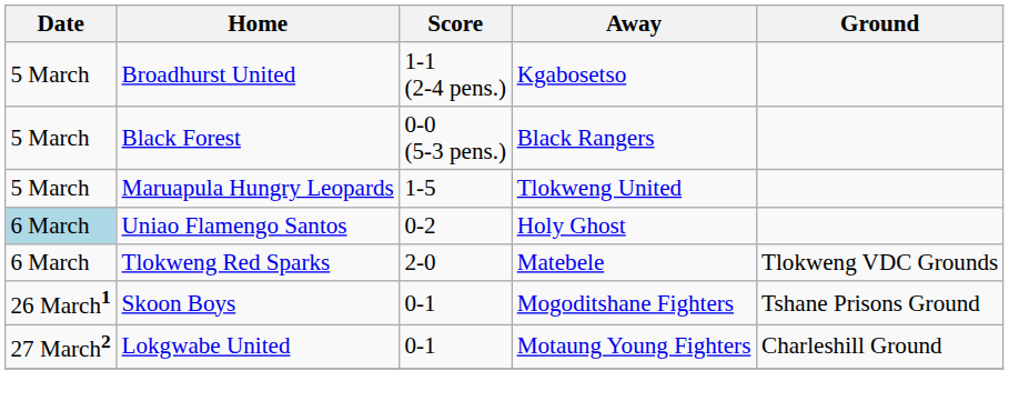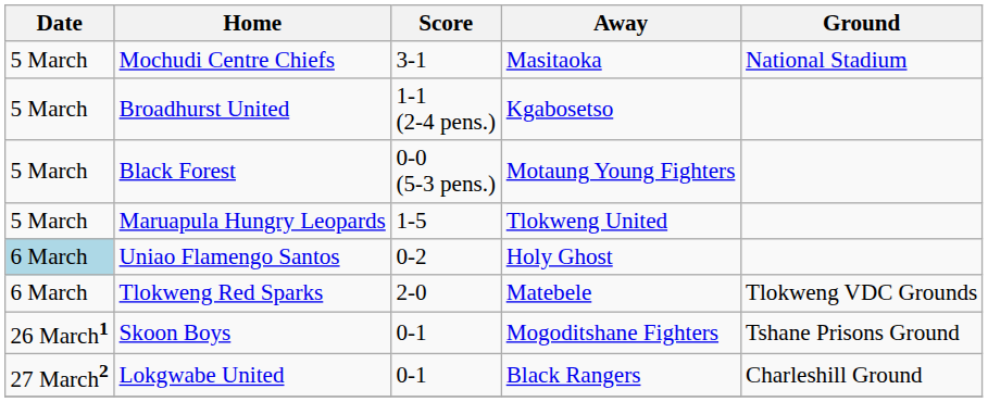 <table class="wikitable sortable">
 <tr>
 <th>Date</th>
 <th>Home</th>
 <th>Score</th>
 <th>Away</th>
 <th>Ground</th>
+</tr>
+<tr>
+<td>5 March</td>
+<td><a href='#'>Mochudi Centre Chiefs</a></td>
+<td>3-1</td>
+<td><a href='#'>Masitaoka</a></td>
+<td><a href='#'>National Stadium</a></td>
 </tr>
 <tr>
 <td>5 March</td>
 <td><a href='#'>Broadhurst United</a></td>
 <td>1-1<br>(2-4 pens.)</td>
 <td><a href='#'>Kgabosetso</a></td>
 <td></td>
 </tr>
 <tr>
 <td>5 March</td>
 <td><a href='#'>Black Forest</a></td>
 <td>0-0<br>(5-3 pens.)</td>
-<td><a href='#'>Black Rangers</a></td>
+<td><a href='#'>Motaung Young Fighters</a></td>
 <td></td>
 </tr>
 <tr>
 <td>5 March</td>
 <td><a href='#'>Maruapula Hungry Leopards</a></td>
 <td>1-5</td>
 <td><a href='#'>Tlokweng United</a></td>
 <td></td>
 </tr>
 <tr>
 <td style="background: lightblue;">6 March</td>
 <td><a href='#'>Uniao Flamengo Santos</a></td>
 <td>0-2</td>
 <td><a href='#'>Holy Ghost</a></td>
 <td></td>
 </tr>
 <tr>
 <td>6 March</td>
 <td><a href='#'>Tlokweng Red Sparks</a></td>
 <td>2-0</td>
 <td><a href='#'>Matebele</a></td>
 <td>Tlokweng VDC Grounds</td>
 </tr>
 <tr>
 <td>26 March<sup><strong>1</strong></sup></td>
 <td><a href='#'>Skoon Boys</a></td>
 <td>0-1</td>
 <td><a href='#'>Mogoditshane Fighters</a></td>
 <td>Tshane Prisons Ground</td>
 </tr>
 <tr>
 <td>27 March<sup><strong>2</strong></sup></td>
 <td><a href='#'>Lokgwabe United</a></td>
 <td>0-1</td>
-<td><a href='#'>Motaung Young Fighters</a></td>
+<td><a href='#'>Black Rangers</a></td>
 <td>Charleshill Ground</td>
 </tr>
 <tr>
 </tr>
 </table>
